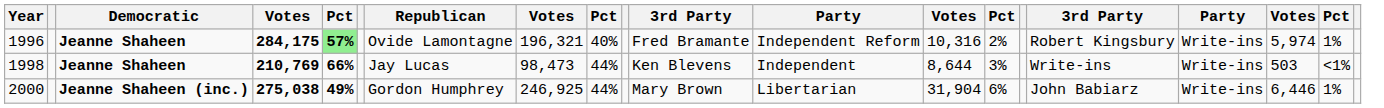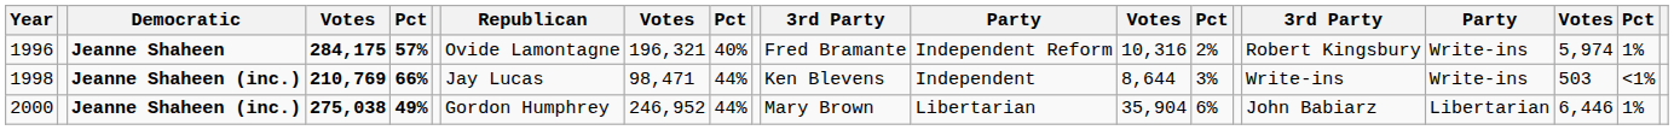 <table class="wikitable">
 <tr>
 <th>Year</th>
 <th></th>
 <th>Democratic</th>
 <th>Votes</th>
 <th>Pct</th>
 <th></th>
 <th>Republican</th>
 <th>Votes</th>
 <th>Pct</th>
 <th></th>
 <th>3rd Party</th>
 <th>Party</th>
 <th>Votes</th>
 <th>Pct</th>
 <th></th>
 <th>3rd Party</th>
 <th>Party</th>
 <th>Votes</th>
 <th>Pct</th>
 <th></th>
 </tr>
 <tr>
 <td>1996</td>
 <td></td>
 <td><strong>Jeanne Shaheen</strong></td>
 <td><strong>284,175</strong></td>
-<td style="background: lightgreen;"><strong>57%</strong></td>
+<td><strong>57%</strong></td>
 <td></td>
 <td>Ovide Lamontagne</td>
 <td>196,321</td>
 <td>40%</td>
 <td></td>
 <td>Fred Bramante</td>
 <td>Independent Reform</td>
 <td>10,316</td>
 <td>2%</td>
 <td></td>
 <td>Robert Kingsbury</td>
 <td>Write-ins</td>
 <td>5,974</td>
 <td>1%</td>
 <td></td>
 </tr>
 <tr>
 <td>1998</td>
 <td></td>
-<td><strong>Jeanne Shaheen</strong></td>
+<td><strong>Jeanne Shaheen (inc.)</strong></td>
 <td><strong>210,769</strong></td>
 <td><strong>66%</strong></td>
 <td></td>
 <td>Jay Lucas</td>
-<td>98,473</td>
+<td>98,471</td>
 <td>44%</td>
 <td></td>
 <td>Ken Blevens</td>
 <td>Independent</td>
 <td>8,644</td>
 <td>3%</td>
 <td></td>
 <td>Write-ins</td>
 <td>Write-ins</td>
 <td>503</td>
 <td><1%</td>
 <td></td>
 </tr>
 <tr>
 <td>2000</td>
 <td></td>
 <td><strong>Jeanne Shaheen (inc.)</strong></td>
 <td><strong>275,038</strong></td>
 <td><strong>49%</strong></td>
 <td></td>
 <td>Gordon Humphrey</td>
-<td>246,925</td>
+<td>246,952</td>
 <td>44%</td>
 <td></td>
 <td>Mary Brown</td>
 <td>Libertarian</td>
-<td>31,904</td>
+<td>35,904</td>
 <td>6%</td>
 <td></td>
 <td>John Babiarz</td>
-<td>Write-ins</td>
+<td>Libertarian</td>
 <td>6,446</td>
 <td>1%</td>
 <td></td>
 </tr>
 </table>
